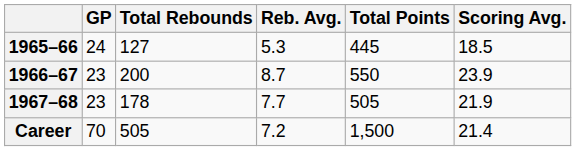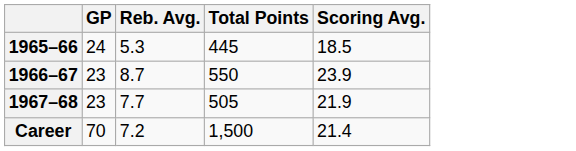 <table class="wikitable">
 <tr>
 <th></th>
 <th>GP</th>
-<th>Total Rebounds</th>
 <th>Reb. Avg.</th>
 <th>Total Points</th>
 <th>Scoring Avg.</th>
 </tr>
 <tr>
 <th>1965–66</th>
 <td>24</td>
-<td>127</td>
 <td>5.3</td>
 <td>445</td>
 <td>18.5</td>
 </tr>
 <tr>
 <th>1966–67</th>
 <td>23</td>
-<td>200</td>
 <td>8.7</td>
 <td>550</td>
 <td>23.9</td>
 </tr>
 <tr>
 <th>1967–68</th>
 <td>23</td>
-<td>178</td>
 <td>7.7</td>
 <td>505</td>
 <td>21.9</td>
 </tr>
 <tr>
 <th>Career</th>
 <td>70</td>
-<td>505</td>
 <td>7.2</td>
 <td>1,500</td>
 <td>21.4</td>
 </tr>
 </table>
